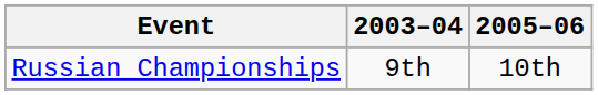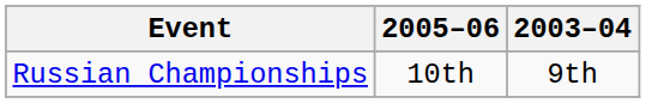 <table class="wikitable" style="text-align:center">
 <tr>
 <th>Event</th>
+<th>2005–06</th>
 <th>2003–04</th>
-<th>2005–06</th>
 </tr>
 <tr>
 <td align=left><a href='#'>Russian Championships</a></td>
+<td>10th</td>
 <td>9th</td>
-<td>10th</td>
 </tr>
 </table>
